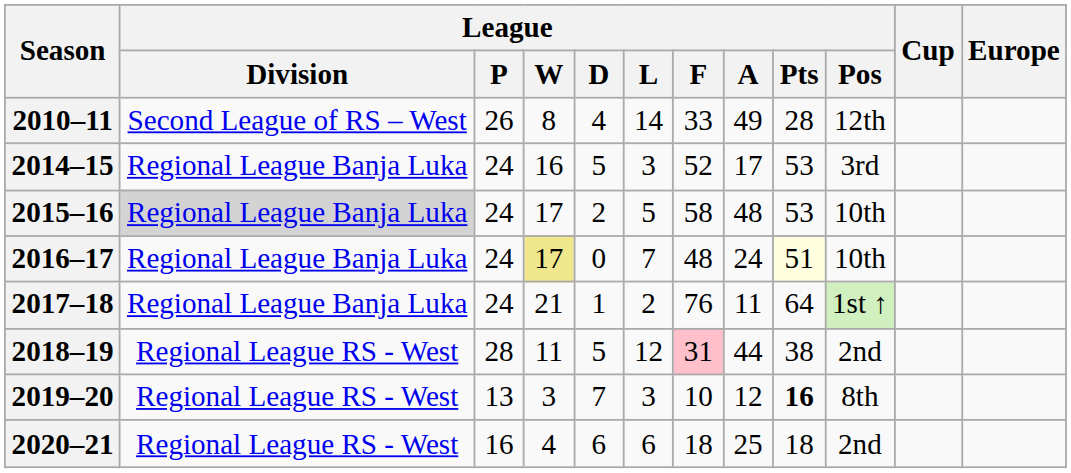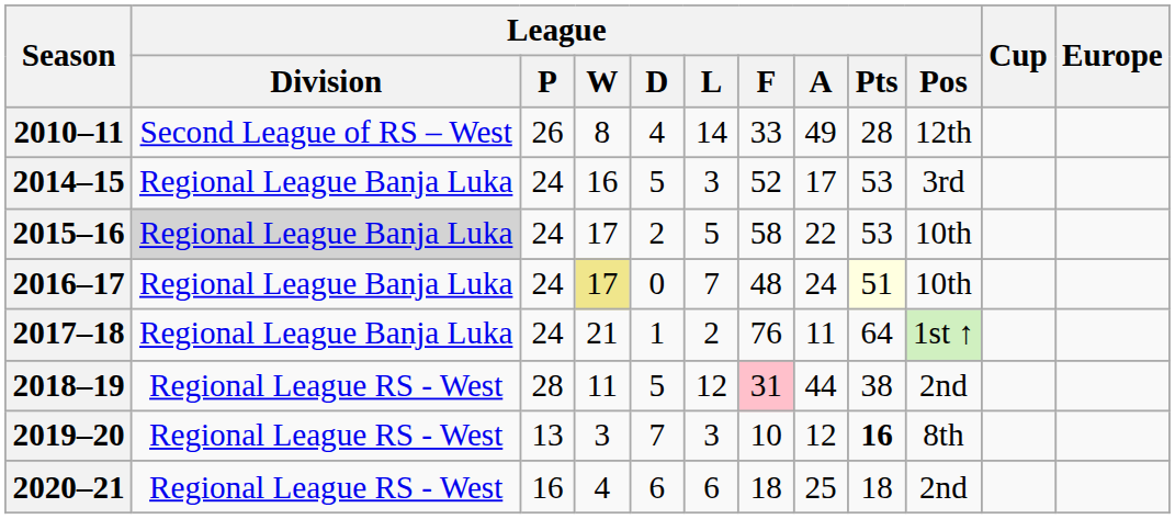 <table class="wikitable" style="text-align: center">
 <tr>
 <th rowspan="2">Season</th>
 <th colspan="9">League</th>
 <th rowspan="2">Cup</th>
 <th rowspan="2">Europe</th>
 </tr>
 <tr>
 <th>Division</th>
 <th width="20">P</th>
 <th width="20">W</th>
 <th width="20">D</th>
 <th width="20">L</th>
 <th width="20">F</th>
 <th width="20">A</th>
 <th width="20">Pts</th>
 <th>Pos</th>
 </tr>
 <tr>
 <th>2010–11</th>
 <td><a href='#'>Second League of RS – West</a></td>
 <td>26</td>
 <td>8</td>
 <td>4</td>
 <td>14</td>
 <td>33</td>
 <td>49</td>
 <td>28</td>
 <td>12th</td>
 <td></td>
 <td></td>
 </tr>
 <tr>
 <th>2014–15</th>
 <td><a href='#'>Regional League Banja Luka</a></td>
 <td>24</td>
 <td>16</td>
 <td>5</td>
 <td>3</td>
 <td>52</td>
 <td>17</td>
 <td>53</td>
 <td>3rd</td>
 <td></td>
 <td></td>
 </tr>
 <tr>
 <th>2015–16</th>
 <td style="background: lightgrey;"><a href='#'>Regional League Banja Luka</a></td>
 <td>24</td>
 <td>17</td>
 <td>2</td>
 <td>5</td>
 <td>58</td>
-<td>48</td>
+<td>22</td>
 <td>53</td>
 <td>10th</td>
 <td></td>
 <td></td>
 </tr>
 <tr>
 <th>2016–17</th>
 <td><a href='#'>Regional League Banja Luka</a></td>
 <td>24</td>
 <td style="background: khaki;">17</td>
 <td>0</td>
 <td>7</td>
 <td>48</td>
 <td>24</td>
 <td style="background: lightyellow;">51</td>
 <td>10th</td>
 <td></td>
 <td></td>
 </tr>
 <tr>
 <th>2017–18</th>
 <td><a href='#'>Regional League Banja Luka</a></td>
 <td>24</td>
 <td>21</td>
 <td>1</td>
 <td>2</td>
 <td>76</td>
 <td>11</td>
 <td>64</td>
 <td bgcolor=#D0F0C0>1st ↑</td>
 <td></td>
 <td></td>
 </tr>
 <tr>
 <th>2018–19</th>
 <td><a href='#'>Regional League RS - West</a></td>
 <td>28</td>
 <td>11</td>
 <td>5</td>
 <td>12</td>
 <td style="background: pink;">31</td>
 <td>44</td>
 <td>38</td>
 <td>2nd</td>
 <td></td>
 <td></td>
 </tr>
 <tr>
 <th>2019–20</th>
 <td><a href='#'>Regional League RS - West</a></td>
 <td>13</td>
 <td>3</td>
 <td>7</td>
 <td>3</td>
 <td>10</td>
 <td>12</td>
 <td><strong>16</strong></td>
 <td>8th</td>
 <td></td>
 <td></td>
 </tr>
 <tr>
 <th>2020–21</th>
 <td><a href='#'>Regional League RS - West</a></td>
 <td>16</td>
 <td>4</td>
 <td>6</td>
 <td>6</td>
 <td>18</td>
 <td>25</td>
 <td>18</td>
 <td>2nd</td>
 <td></td>
 <td></td>
 </tr>
 </table>
